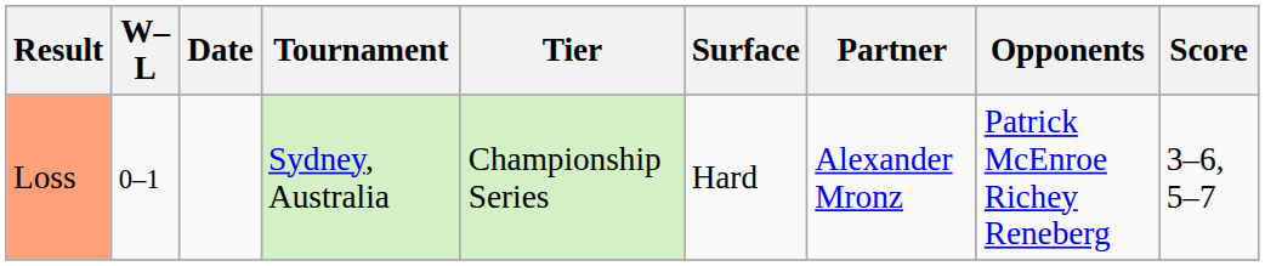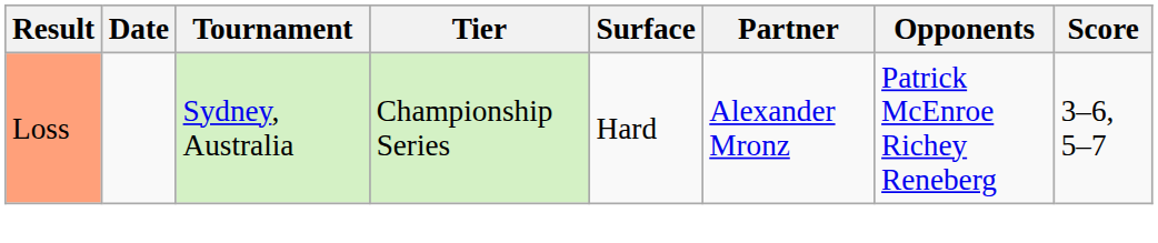 <table class="sortable wikitable">
 <tr>
 <th>Result</th>
-<th class="unsortable">W–L</th>
 <th>Date</th>
 <th>Tournament</th>
 <th>Tier</th>
 <th>Surface</th>
 <th>Partner</th>
 <th>Opponents</th>
 <th class="unsortable">Score</th>
 </tr>
 <tr>
 <td style="background:#ffa07a;">Loss</td>
-<td><small>0–1</small></td>
 <td><a href='#'></a></td>
 <td style="background:#d4f1c5;"><a href='#'>Sydney</a>, Australia</td>
 <td style="background:#d4f1c5;">Championship Series</td>
 <td>Hard</td>
 <td> <a href='#'>Alexander Mronz</a></td>
 <td> <a href='#'>Patrick McEnroe</a> <br>  <a href='#'>Richey Reneberg</a></td>
 <td>3–6, 5–7</td>
 </tr>
 </table>
